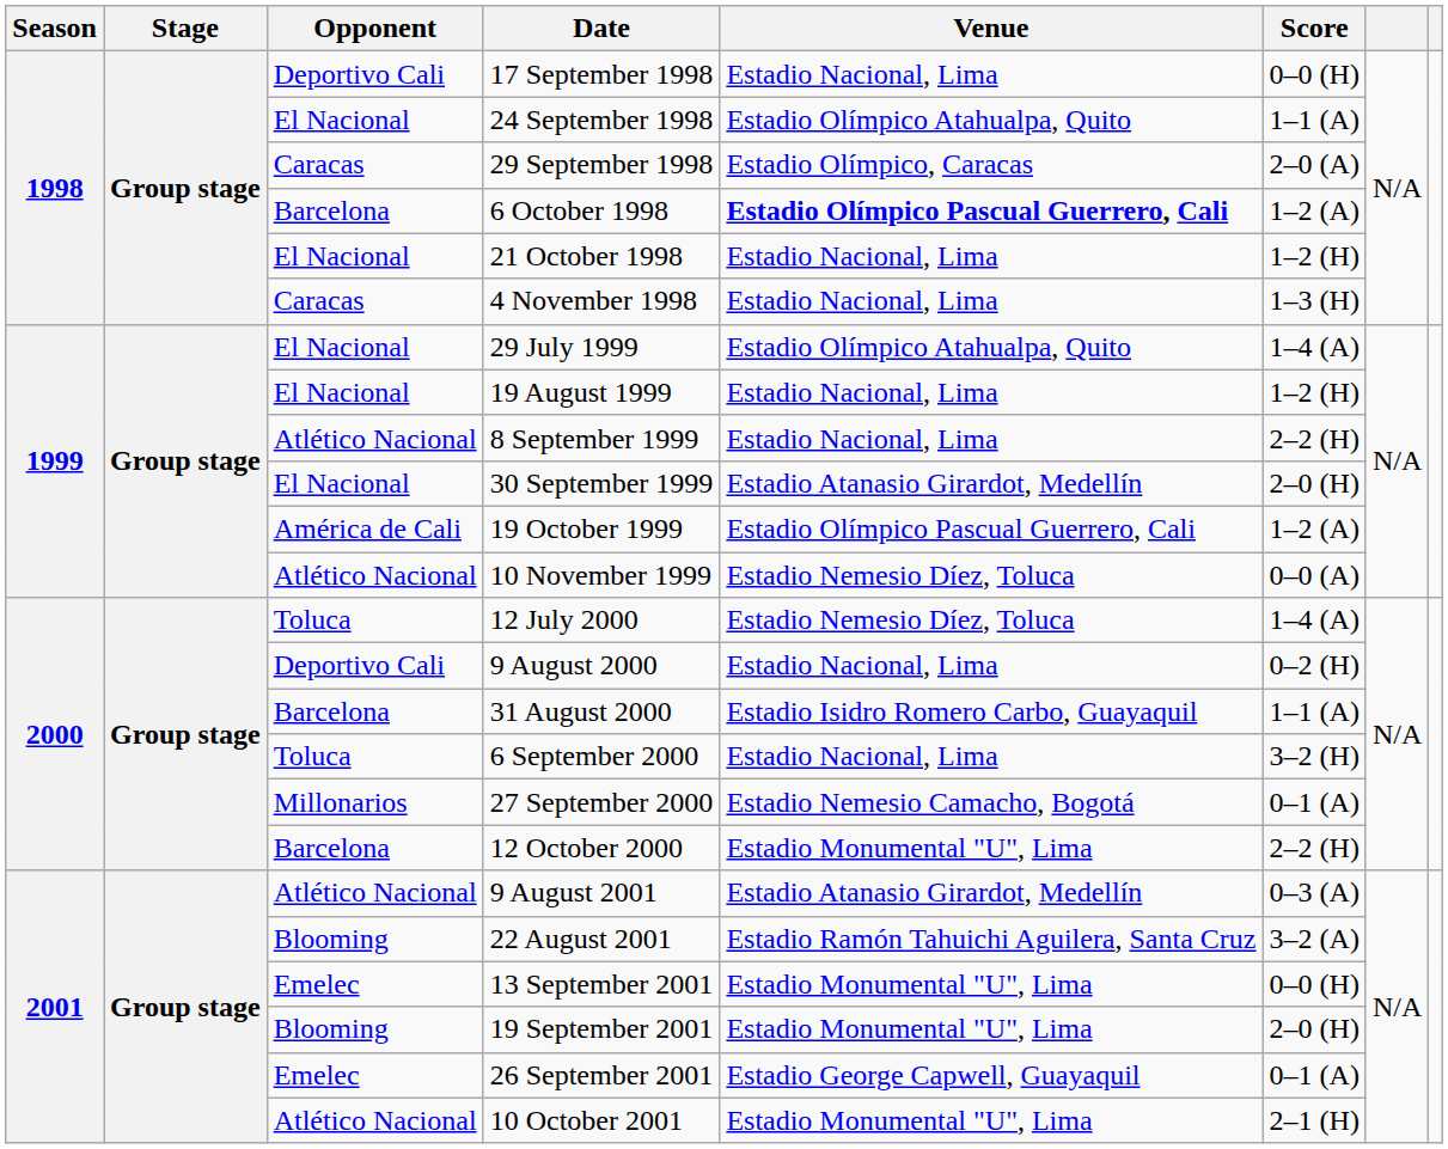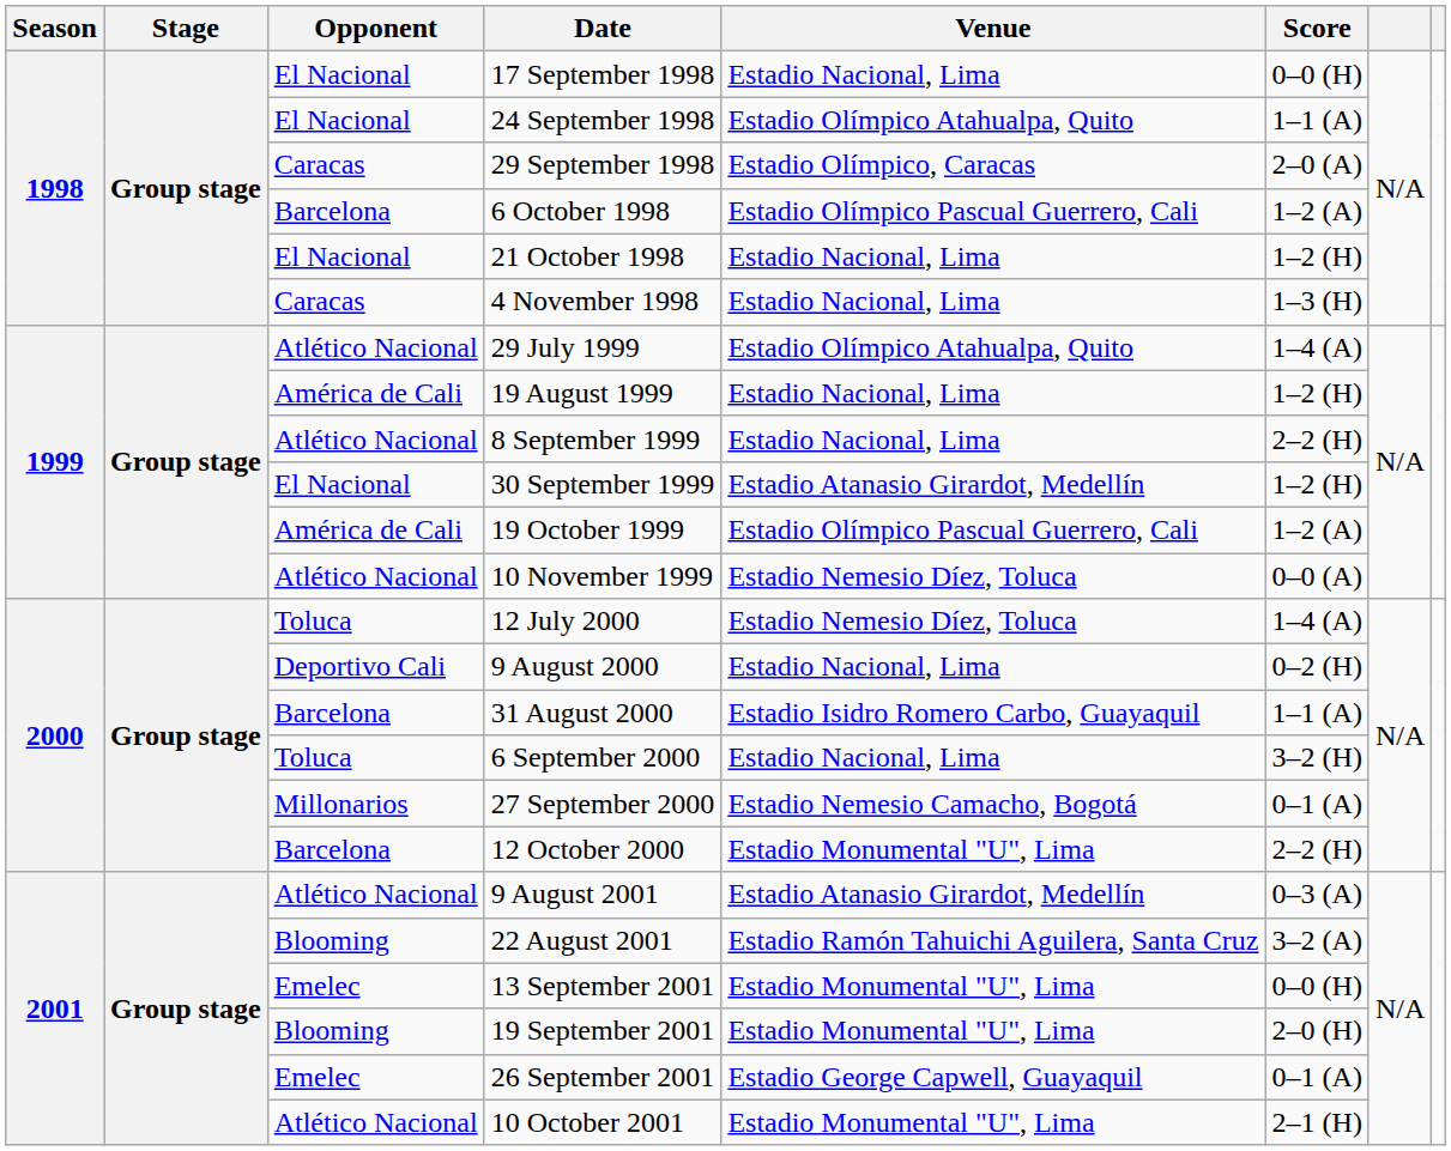 <table class="wikitable plainrowheaders">
 <tr>
 <th>Season</th>
 <th>Stage</th>
 <th scope="col">Opponent</th>
 <th scope="col">Date</th>
 <th scope="col">Venue</th>
 <th scope="col">Score</th>
 <th scope="col"></th>
 <th></th>
 </tr>
 <tr>
 <th scope=row rowspan="6"><a href='#'>1998</a></th>
 <th scope=row rowspan="6">Group stage</th>
-<td> <a href='#'>Deportivo Cali</a></td>
+<td> <a href='#'>El Nacional</a></td>
 <td>17 September 1998</td>
 <td><a href='#'>Estadio Nacional</a>, <a href='#'>Lima</a></td>
 <td align=center>0–0 (H)</td>
 <td rowspan="6" align=center>N/A</td>
 <td rowspan="6"></td>
 </tr>
 <tr>
 <td> <a href='#'>El Nacional</a></td>
 <td>24 September 1998</td>
 <td><a href='#'>Estadio Olímpico Atahualpa</a>, <a href='#'>Quito</a></td>
 <td align=center>1–1 (A)</td>
 </tr>
 <tr>
 <td> <a href='#'>Caracas</a></td>
 <td>29 September 1998</td>
 <td><a href='#'>Estadio Olímpico</a>, <a href='#'>Caracas</a></td>
 <td align=center>2–0 (A)</td>
 </tr>
 <tr>
 <td> <a href='#'>Barcelona</a></td>
 <td>6 October 1998</td>
-<td><strong><a href='#'>Estadio Olímpico Pascual Guerrero</a>, <a href='#'>Cali</a></strong></td>
+<td><a href='#'>Estadio Olímpico Pascual Guerrero</a>, <a href='#'>Cali</a></td>
 <td align=center>1–2 (A)</td>
 </tr>
 <tr>
 <td> <a href='#'>El Nacional</a></td>
 <td>21 October 1998</td>
 <td><a href='#'>Estadio Nacional</a>, <a href='#'>Lima</a></td>
 <td align=center>1–2 (H)</td>
 </tr>
 <tr>
 <td> <a href='#'>Caracas</a></td>
 <td>4 November 1998</td>
 <td><a href='#'>Estadio Nacional</a>, <a href='#'>Lima</a></td>
 <td align=center>1–3 (H)</td>
 </tr>
 <tr>
 <th scope=row rowspan="6"><a href='#'>1999</a></th>
 <th scope=row rowspan="6">Group stage</th>
-<td> <a href='#'>El Nacional</a></td>
+<td> <a href='#'>Atlético Nacional</a></td>
 <td>29 July 1999</td>
 <td><a href='#'>Estadio Olímpico Atahualpa</a>, <a href='#'>Quito</a></td>
 <td align=center>1–4 (A)</td>
 <td rowspan="6" align=center>N/A</td>
 <td rowspan="6"></td>
 </tr>
 <tr>
-<td> <a href='#'>El Nacional</a></td>
+<td> <a href='#'>América de Cali</a></td>
 <td>19 August 1999</td>
 <td><a href='#'>Estadio Nacional</a>, <a href='#'>Lima</a></td>
 <td align=center>1–2 (H)</td>
 </tr>
 <tr>
 <td> <a href='#'>Atlético Nacional</a></td>
 <td>8 September 1999</td>
 <td><a href='#'>Estadio Nacional</a>, <a href='#'>Lima</a></td>
 <td align=center>2–2 (H)</td>
 </tr>
 <tr>
 <td> <a href='#'>El Nacional</a></td>
 <td>30 September 1999</td>
 <td><a href='#'>Estadio Atanasio Girardot</a>, <a href='#'>Medellín</a></td>
-<td align=center>2–0 (H)</td>
+<td align=center>1–2 (H)</td>
 </tr>
 <tr>
 <td> <a href='#'>América de Cali</a></td>
 <td>19 October 1999</td>
 <td><a href='#'>Estadio Olímpico Pascual Guerrero</a>, <a href='#'>Cali</a></td>
 <td align=center>1–2 (A)</td>
 </tr>
 <tr>
 <td> <a href='#'>Atlético Nacional</a></td>
 <td>10 November 1999</td>
 <td><a href='#'>Estadio Nemesio Díez</a>, <a href='#'>Toluca</a></td>
 <td align=center>0–0 (A)</td>
 </tr>
 <tr>
 <th scope=row rowspan="6"><a href='#'>2000</a></th>
 <th scope=row rowspan="6">Group stage</th>
 <td> <a href='#'>Toluca</a></td>
 <td>12 July 2000</td>
 <td><a href='#'>Estadio Nemesio Díez</a>, <a href='#'>Toluca</a></td>
 <td align=center>1–4 (A)</td>
 <td rowspan="6" align=center>N/A</td>
 <td rowspan="6"></td>
 </tr>
 <tr>
 <td> <a href='#'>Deportivo Cali</a></td>
 <td>9 August 2000</td>
 <td><a href='#'>Estadio Nacional</a>, <a href='#'>Lima</a></td>
 <td align=center>0–2 (H)</td>
 </tr>
 <tr>
 <td> <a href='#'>Barcelona</a></td>
 <td>31 August 2000</td>
 <td><a href='#'>Estadio Isidro Romero Carbo</a>, <a href='#'>Guayaquil</a></td>
 <td align=center>1–1 (A)</td>
 </tr>
 <tr>
 <td> <a href='#'>Toluca</a></td>
 <td>6 September 2000</td>
 <td><a href='#'>Estadio Nacional</a>, <a href='#'>Lima</a></td>
 <td align=center>3–2 (H)</td>
 </tr>
 <tr>
 <td> <a href='#'>Millonarios</a></td>
 <td>27 September 2000</td>
 <td><a href='#'>Estadio Nemesio Camacho</a>, <a href='#'>Bogotá</a></td>
 <td align=center>0–1 (A)</td>
 </tr>
 <tr>
 <td> <a href='#'>Barcelona</a></td>
 <td>12 October 2000</td>
 <td><a href='#'>Estadio Monumental "U"</a>, <a href='#'>Lima</a></td>
 <td align=center>2–2 (H)</td>
 </tr>
 <tr>
 <th scope=row rowspan="6"><a href='#'>2001</a></th>
 <th scope=row rowspan="6">Group stage</th>
 <td> <a href='#'>Atlético Nacional</a></td>
 <td>9 August 2001</td>
 <td><a href='#'>Estadio Atanasio Girardot</a>, <a href='#'>Medellín</a></td>
 <td align=center>0–3 (A)</td>
 <td rowspan="6" align=center>N/A</td>
 <td rowspan="6"></td>
 </tr>
 <tr>
 <td> <a href='#'>Blooming</a></td>
 <td>22 August 2001</td>
 <td><a href='#'>Estadio Ramón Tahuichi Aguilera</a>, <a href='#'>Santa Cruz</a></td>
 <td align=center>3–2 (A)</td>
 </tr>
 <tr>
 <td> <a href='#'>Emelec</a></td>
 <td>13 September 2001</td>
 <td><a href='#'>Estadio Monumental "U"</a>, <a href='#'>Lima</a></td>
 <td align=center>0–0 (H)</td>
 </tr>
 <tr>
 <td> <a href='#'>Blooming</a></td>
 <td>19 September 2001</td>
 <td><a href='#'>Estadio Monumental "U"</a>, <a href='#'>Lima</a></td>
 <td align=center>2–0 (H)</td>
 </tr>
 <tr>
 <td> <a href='#'>Emelec</a></td>
 <td>26 September 2001</td>
 <td><a href='#'>Estadio George Capwell</a>, <a href='#'>Guayaquil</a></td>
 <td align=center>0–1 (A)</td>
 </tr>
 <tr>
 <td> <a href='#'>Atlético Nacional</a></td>
 <td>10 October 2001</td>
 <td><a href='#'>Estadio Monumental "U"</a>, <a href='#'>Lima</a></td>
 <td align=center>2–1 (H)</td>
 </tr>
 </table>
